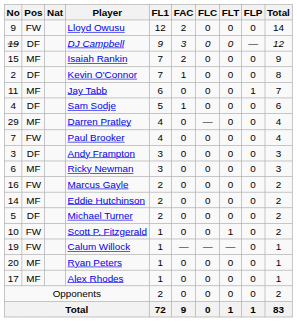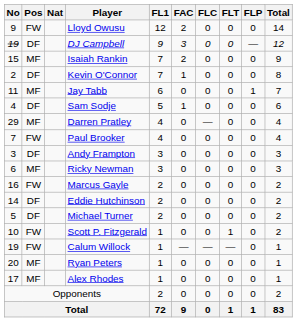 <table class="wikitable"  style="text-align:center; border:1px #aaa solid; font-size:95%;">
 <tr>
 <th>No</th>
 <th>Pos</th>
 <th>Nat</th>
 <th>Player</th>
 <th>FL1</th>
 <th>FAC</th>
 <th>FLC</th>
 <th>FLT</th>
 <th>FLP</th>
 <th>Total</th>
 </tr>
 <tr>
 <td>9</td>
 <td>FW</td>
 <td></td>
 <td style="text-align:left;"><a href='#'>Lloyd Owusu</a></td>
 <td>12</td>
 <td>2</td>
 <td>0</td>
 <td>0</td>
 <td>0</td>
 <td>14</td>
 </tr>
 <tr>
 <td><em><s>19</s></em></td>
 <td>DF</td>
 <td><em></em></td>
 <td style="text-align:left;"><em><a href='#'>DJ Campbell</a></em></td>
 <td><em>9</em></td>
 <td><em>3</em></td>
 <td><em>0</em></td>
 <td><em>0</em></td>
 <td><em>—</em></td>
 <td><em>12</em></td>
 </tr>
 <tr>
 <td>15</td>
 <td>MF</td>
 <td></td>
 <td style="text-align:left;"><a href='#'>Isaiah Rankin</a></td>
 <td>7</td>
 <td>2</td>
 <td>0</td>
 <td>0</td>
 <td>0</td>
 <td>9</td>
 </tr>
 <tr>
 <td>2</td>
 <td>DF</td>
 <td></td>
 <td style="text-align:left;"><a href='#'>Kevin O'Connor</a></td>
 <td>7</td>
 <td>1</td>
 <td>0</td>
 <td>0</td>
 <td>0</td>
 <td>8</td>
 </tr>
 <tr>
 <td>11</td>
 <td>MF</td>
 <td></td>
 <td style="text-align:left;"><a href='#'>Jay Tabb</a></td>
 <td>6</td>
 <td>0</td>
 <td>0</td>
 <td>0</td>
 <td>1</td>
 <td>7</td>
 </tr>
 <tr>
 <td>4</td>
 <td>DF</td>
 <td></td>
 <td style="text-align:left;"><a href='#'>Sam Sodje</a></td>
 <td>5</td>
 <td>1</td>
 <td>0</td>
 <td>0</td>
 <td>0</td>
 <td>6</td>
 </tr>
 <tr>
 <td>29</td>
 <td>MF</td>
 <td></td>
 <td style="text-align:left;"><a href='#'>Darren Pratley</a></td>
 <td>4</td>
 <td>0</td>
 <td>—</td>
 <td>0</td>
 <td>0</td>
 <td>4</td>
 </tr>
 <tr>
 <td>7</td>
 <td>FW</td>
 <td></td>
 <td style="text-align:left;"><a href='#'>Paul Brooker</a></td>
 <td>4</td>
 <td>0</td>
 <td>0</td>
 <td>0</td>
 <td>0</td>
 <td>4</td>
 </tr>
 <tr>
 <td>3</td>
 <td>DF</td>
 <td></td>
 <td style="text-align:left;"><a href='#'>Andy Frampton</a></td>
 <td>3</td>
 <td>0</td>
 <td>0</td>
 <td>0</td>
 <td>0</td>
 <td>3</td>
 </tr>
 <tr>
 <td>6</td>
 <td>MF</td>
 <td></td>
 <td style="text-align:left;"><a href='#'>Ricky Newman</a></td>
 <td>3</td>
 <td>0</td>
 <td>0</td>
 <td>0</td>
 <td>0</td>
 <td>3</td>
 </tr>
 <tr>
 <td>16</td>
 <td>FW</td>
 <td></td>
 <td style="text-align:left;"><a href='#'>Marcus Gayle</a></td>
 <td>2</td>
 <td>0</td>
 <td>0</td>
 <td>0</td>
 <td>0</td>
 <td>2</td>
 </tr>
 <tr>
 <td>14</td>
-<td>MF</td>
+<td>DF</td>
 <td></td>
 <td style="text-align:left;"><a href='#'>Eddie Hutchinson</a></td>
 <td>2</td>
 <td>0</td>
 <td>0</td>
 <td>0</td>
 <td>0</td>
 <td>2</td>
 </tr>
 <tr>
 <td>5</td>
 <td>DF</td>
 <td></td>
 <td style="text-align:left;"><a href='#'>Michael Turner</a></td>
 <td>2</td>
 <td>0</td>
 <td>0</td>
 <td>0</td>
 <td>0</td>
 <td>2</td>
 </tr>
 <tr>
 <td>10</td>
 <td>FW</td>
 <td></td>
 <td style="text-align:left;"><a href='#'>Scott P. Fitzgerald</a></td>
 <td>1</td>
 <td>0</td>
 <td>0</td>
 <td>1</td>
 <td>0</td>
 <td>2</td>
 </tr>
 <tr>
 <td>19</td>
 <td>FW</td>
 <td></td>
 <td style="text-align:left;"><a href='#'>Calum Willock</a></td>
 <td>1</td>
 <td><em>—</em></td>
 <td><em>—</em></td>
 <td><em>—</em></td>
 <td>0</td>
 <td>1</td>
 </tr>
 <tr>
 <td>20</td>
 <td>MF</td>
 <td></td>
 <td style="text-align:left;"><a href='#'>Ryan Peters</a></td>
 <td>1</td>
 <td>0</td>
 <td>0</td>
 <td>0</td>
 <td>0</td>
 <td>1</td>
 </tr>
 <tr>
 <td>17</td>
 <td>MF</td>
 <td></td>
 <td style="text-align:left;"><a href='#'>Alex Rhodes</a></td>
 <td>1</td>
 <td>0</td>
 <td>0</td>
 <td>0</td>
 <td>0</td>
 <td>1</td>
 </tr>
 <tr>
 <td colspan="4">Opponents</td>
 <td>2</td>
 <td>0</td>
 <td>0</td>
 <td>0</td>
 <td>0</td>
 <td>2</td>
 </tr>
 <tr>
 <th colspan="4">Total</th>
 <th>72</th>
 <th>9</th>
 <th>0</th>
 <th>1</th>
 <th>1</th>
 <th>83</th>
 </tr>
 </table>
